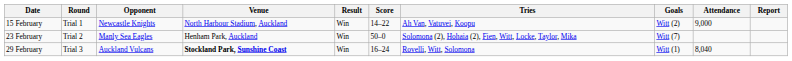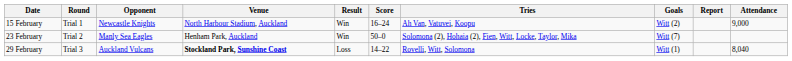 <table class="wikitable" style="font-size:75%;" width="100%">
 <tr>
 <th>Date</th>
 <th>Round</th>
 <th>Opponent</th>
 <th>Venue</th>
 <th>Result</th>
 <th>Score</th>
 <th>Tries</th>
 <th>Goals</th>
+<th>Report</th>
 <th>Attendance</th>
-<th>Report</th>
 </tr>
 <tr>
 <td>15 February</td>
 <td>Trial 1</td>
 <td> <a href='#'>Newcastle Knights</a></td>
 <td><a href='#'>North Harbour Stadium</a>, <a href='#'>Auckland</a></td>
 <td>Win</td>
-<td>14–22</td>
+<td>16–24</td>
 <td><a href='#'>Ah Van</a>, <a href='#'>Vatuvei</a>, <a href='#'>Koopu</a></td>
 <td><a href='#'>Witt</a> (2)</td>
+<td></td>
 <td>9,000</td>
-<td></td>
 </tr>
 <tr>
 <td>23 February</td>
 <td>Trial 2</td>
 <td> <a href='#'>Manly Sea Eagles</a></td>
 <td>Henham Park, <a href='#'>Auckland</a></td>
 <td>Win</td>
 <td>50–0</td>
 <td><a href='#'>Solomona</a> (2), <a href='#'>Hohaia</a> (2), <a href='#'>Fien</a>, <a href='#'>Witt</a>, <a href='#'>Locke</a>, <a href='#'>Taylor</a>, <a href='#'>Mika</a></td>
 <td><a href='#'>Witt</a> (7)</td>
 <td></td>
 <td></td>
 </tr>
 <tr>
 <td>29 February</td>
 <td>Trial 3</td>
 <td> <a href='#'>Auckland Vulcans</a></td>
 <td><strong>Stockland Park, <a href='#'>Sunshine Coast</a></strong></td>
-<td>Win</td>
-<td>16–24</td>
+<td>Loss</td>
+<td>14–22</td>
 <td><a href='#'>Rovelli</a>, <a href='#'>Witt</a>, <a href='#'>Solomona</a></td>
 <td><a href='#'>Witt</a> (1)</td>
+<td></td>
 <td>8,040</td>
-<td></td>
 </tr>
 </table>
